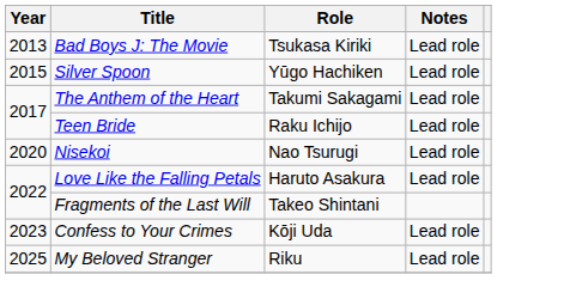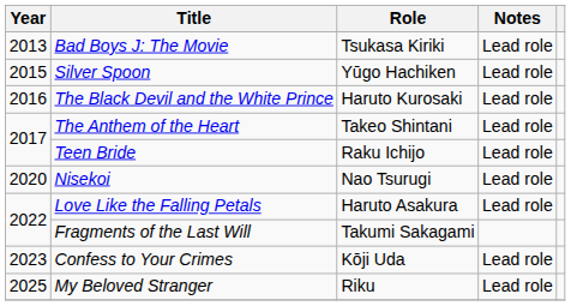 <table class="wikitable">
 <tr>
 <th>Year</th>
 <th>Title</th>
 <th>Role</th>
 <th>Notes</th>
 <th></th>
 </tr>
 <tr>
 <td>2013</td>
 <td><em><a href='#'>Bad Boys J: The Movie</a></em></td>
 <td>Tsukasa Kiriki</td>
 <td>Lead role</td>
 <td></td>
 </tr>
 <tr>
 <td>2015</td>
 <td><em><a href='#'>Silver Spoon</a></em></td>
 <td>Yūgo Hachiken</td>
 <td>Lead role</td>
 <td></td>
 </tr>
 <tr>
+<td>2016</td>
+<td><em><a href='#'>The Black Devil and the White Prince</a></em></td>
+<td>Haruto Kurosaki</td>
+<td>Lead role</td>
+<td></td>
+</tr>
+<tr>
 <td rowspan="2">2017</td>
 <td><em><a href='#'>The Anthem of the Heart</a></em></td>
-<td>Takumi Sakagami</td>
+<td>Takeo Shintani</td>
 <td>Lead role</td>
 <td></td>
 </tr>
 <tr>
 <td><em><a href='#'>Teen Bride</a></em></td>
 <td>Raku Ichijo</td>
 <td>Lead role</td>
 <td></td>
 </tr>
 <tr>
 <td>2020</td>
 <td><em><a href='#'>Nisekoi</a></em></td>
 <td>Nao Tsurugi</td>
 <td>Lead role</td>
 <td></td>
 </tr>
 <tr>
 <td rowspan=2>2022</td>
 <td><em><a href='#'>Love Like the Falling Petals</a></em></td>
 <td>Haruto Asakura</td>
 <td>Lead role</td>
 <td></td>
 </tr>
 <tr>
 <td><em>Fragments of the Last Will</em></td>
-<td>Takeo Shintani</td>
+<td>Takumi Sakagami</td>
 <td></td>
 <td></td>
 </tr>
 <tr>
 <td>2023</td>
 <td><em>Confess to Your Crimes</em></td>
 <td>Kōji Uda</td>
 <td>Lead role</td>
 <td></td>
 </tr>
 <tr>
 <td>2025</td>
 <td><em>My Beloved Stranger</em></td>
 <td>Riku</td>
 <td>Lead role</td>
 <td></td>
 </tr>
 <tr>
 </tr>
 </table>
